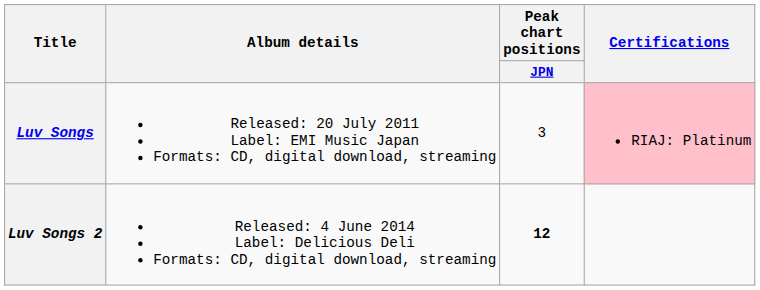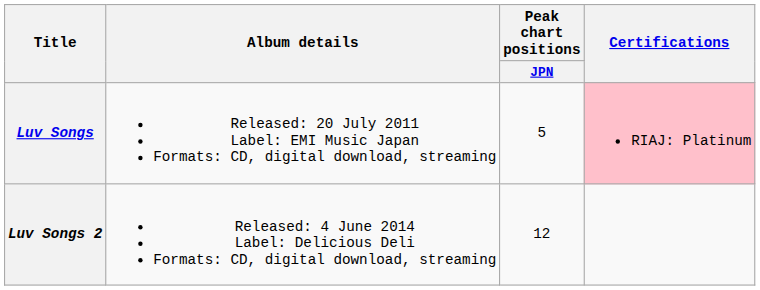 <table class="wikitable plainrowheaders" border="1" style="text-align:center;">
 <tr>
 <th rowspan="2" scope="col">Title</th>
 <th rowspan="2" scope="col">Album details</th>
 <th scope="col">Peak chart positions</th>
 <th rowspan="2" scope="col"><a href='#'>Certifications</a></th>
 </tr>
 <tr>
 <th scope="col" style="width:2.85em;font-size:90%;"><a href='#'>JPN</a><br></th>
 </tr>
 <tr>
 <th scope="row"><em><a href='#'>Luv Songs</a></em></th>
 <td><br><ul><li>Released: 20 July 2011</li><li>Label: EMI Music Japan</li><li>Formats: CD, digital download, streaming</li></ul></td>
-<td>3</td>
+<td>5</td>
 <td align="left" style="background: pink;"><br><ul><li>RIAJ: Platinum</li></ul></td>
 </tr>
 <tr>
 <th scope="row"><em>Luv Songs 2</em></th>
 <td><br><ul><li>Released: 4 June 2014</li><li>Label: Delicious Deli</li><li>Formats: CD, digital download, streaming</li></ul></td>
-<td><strong>12</strong></td>
+<td>12</td>
 <td align="left"></td>
 </tr>
 </table>
